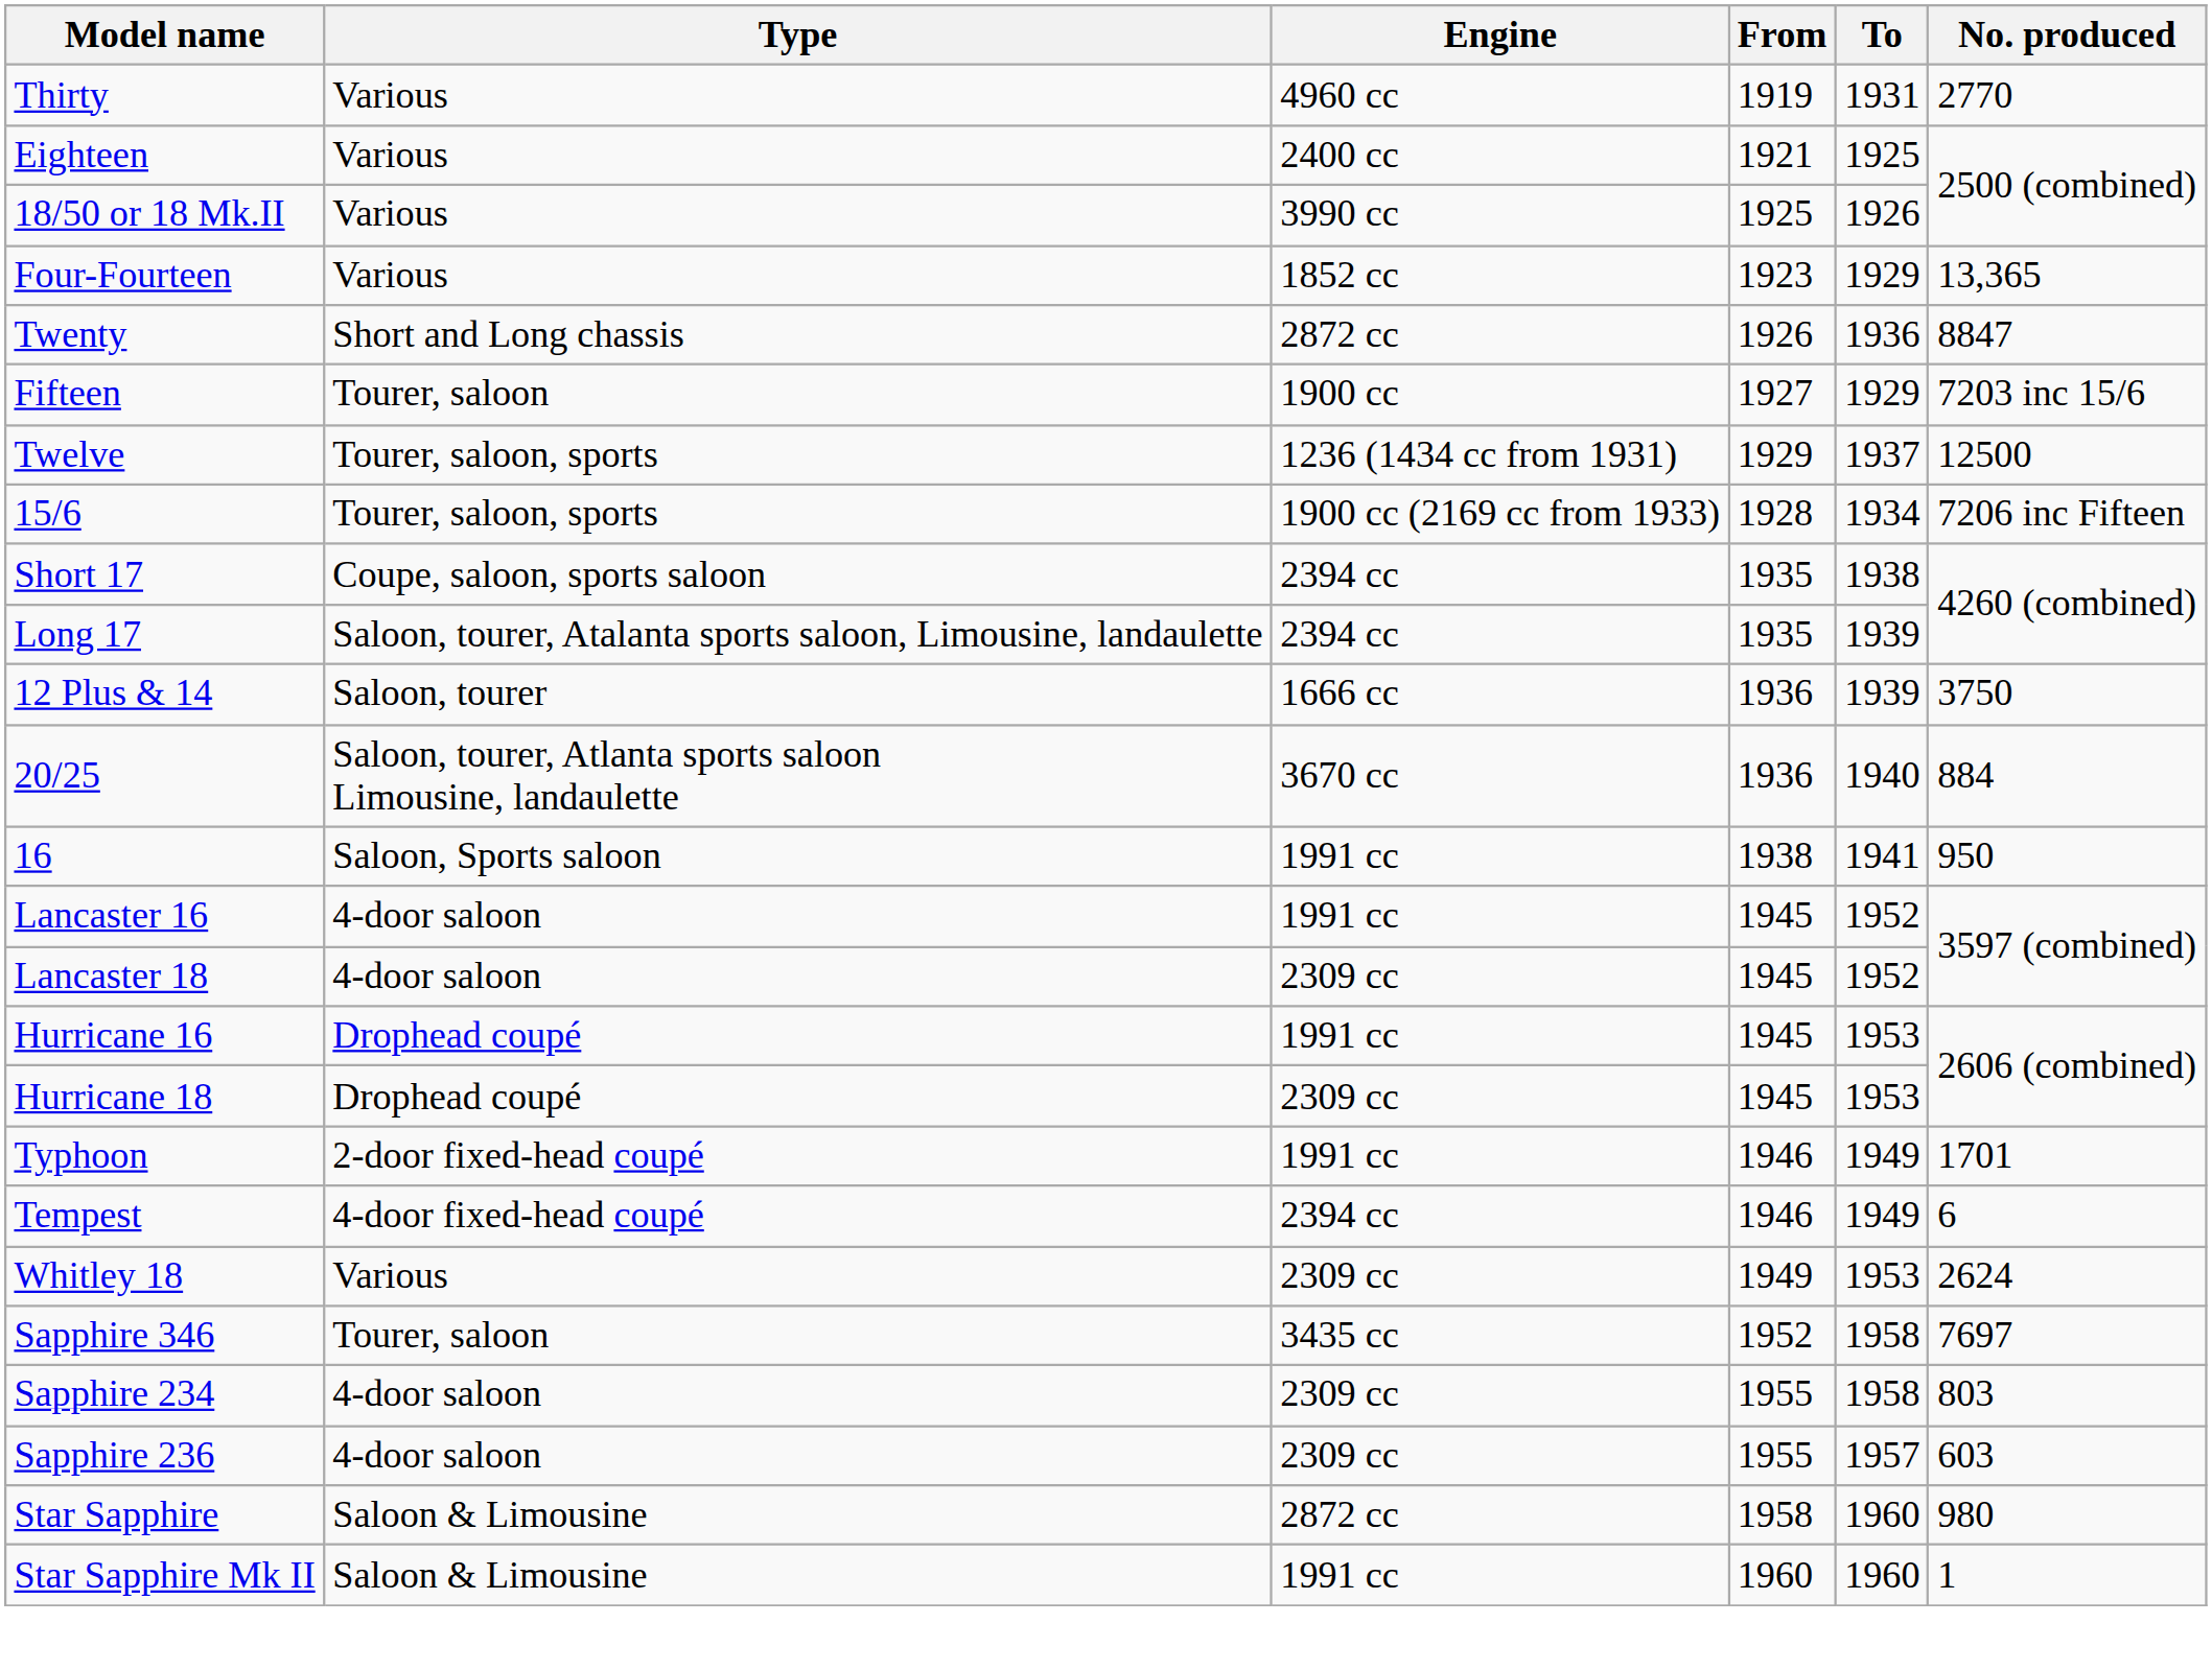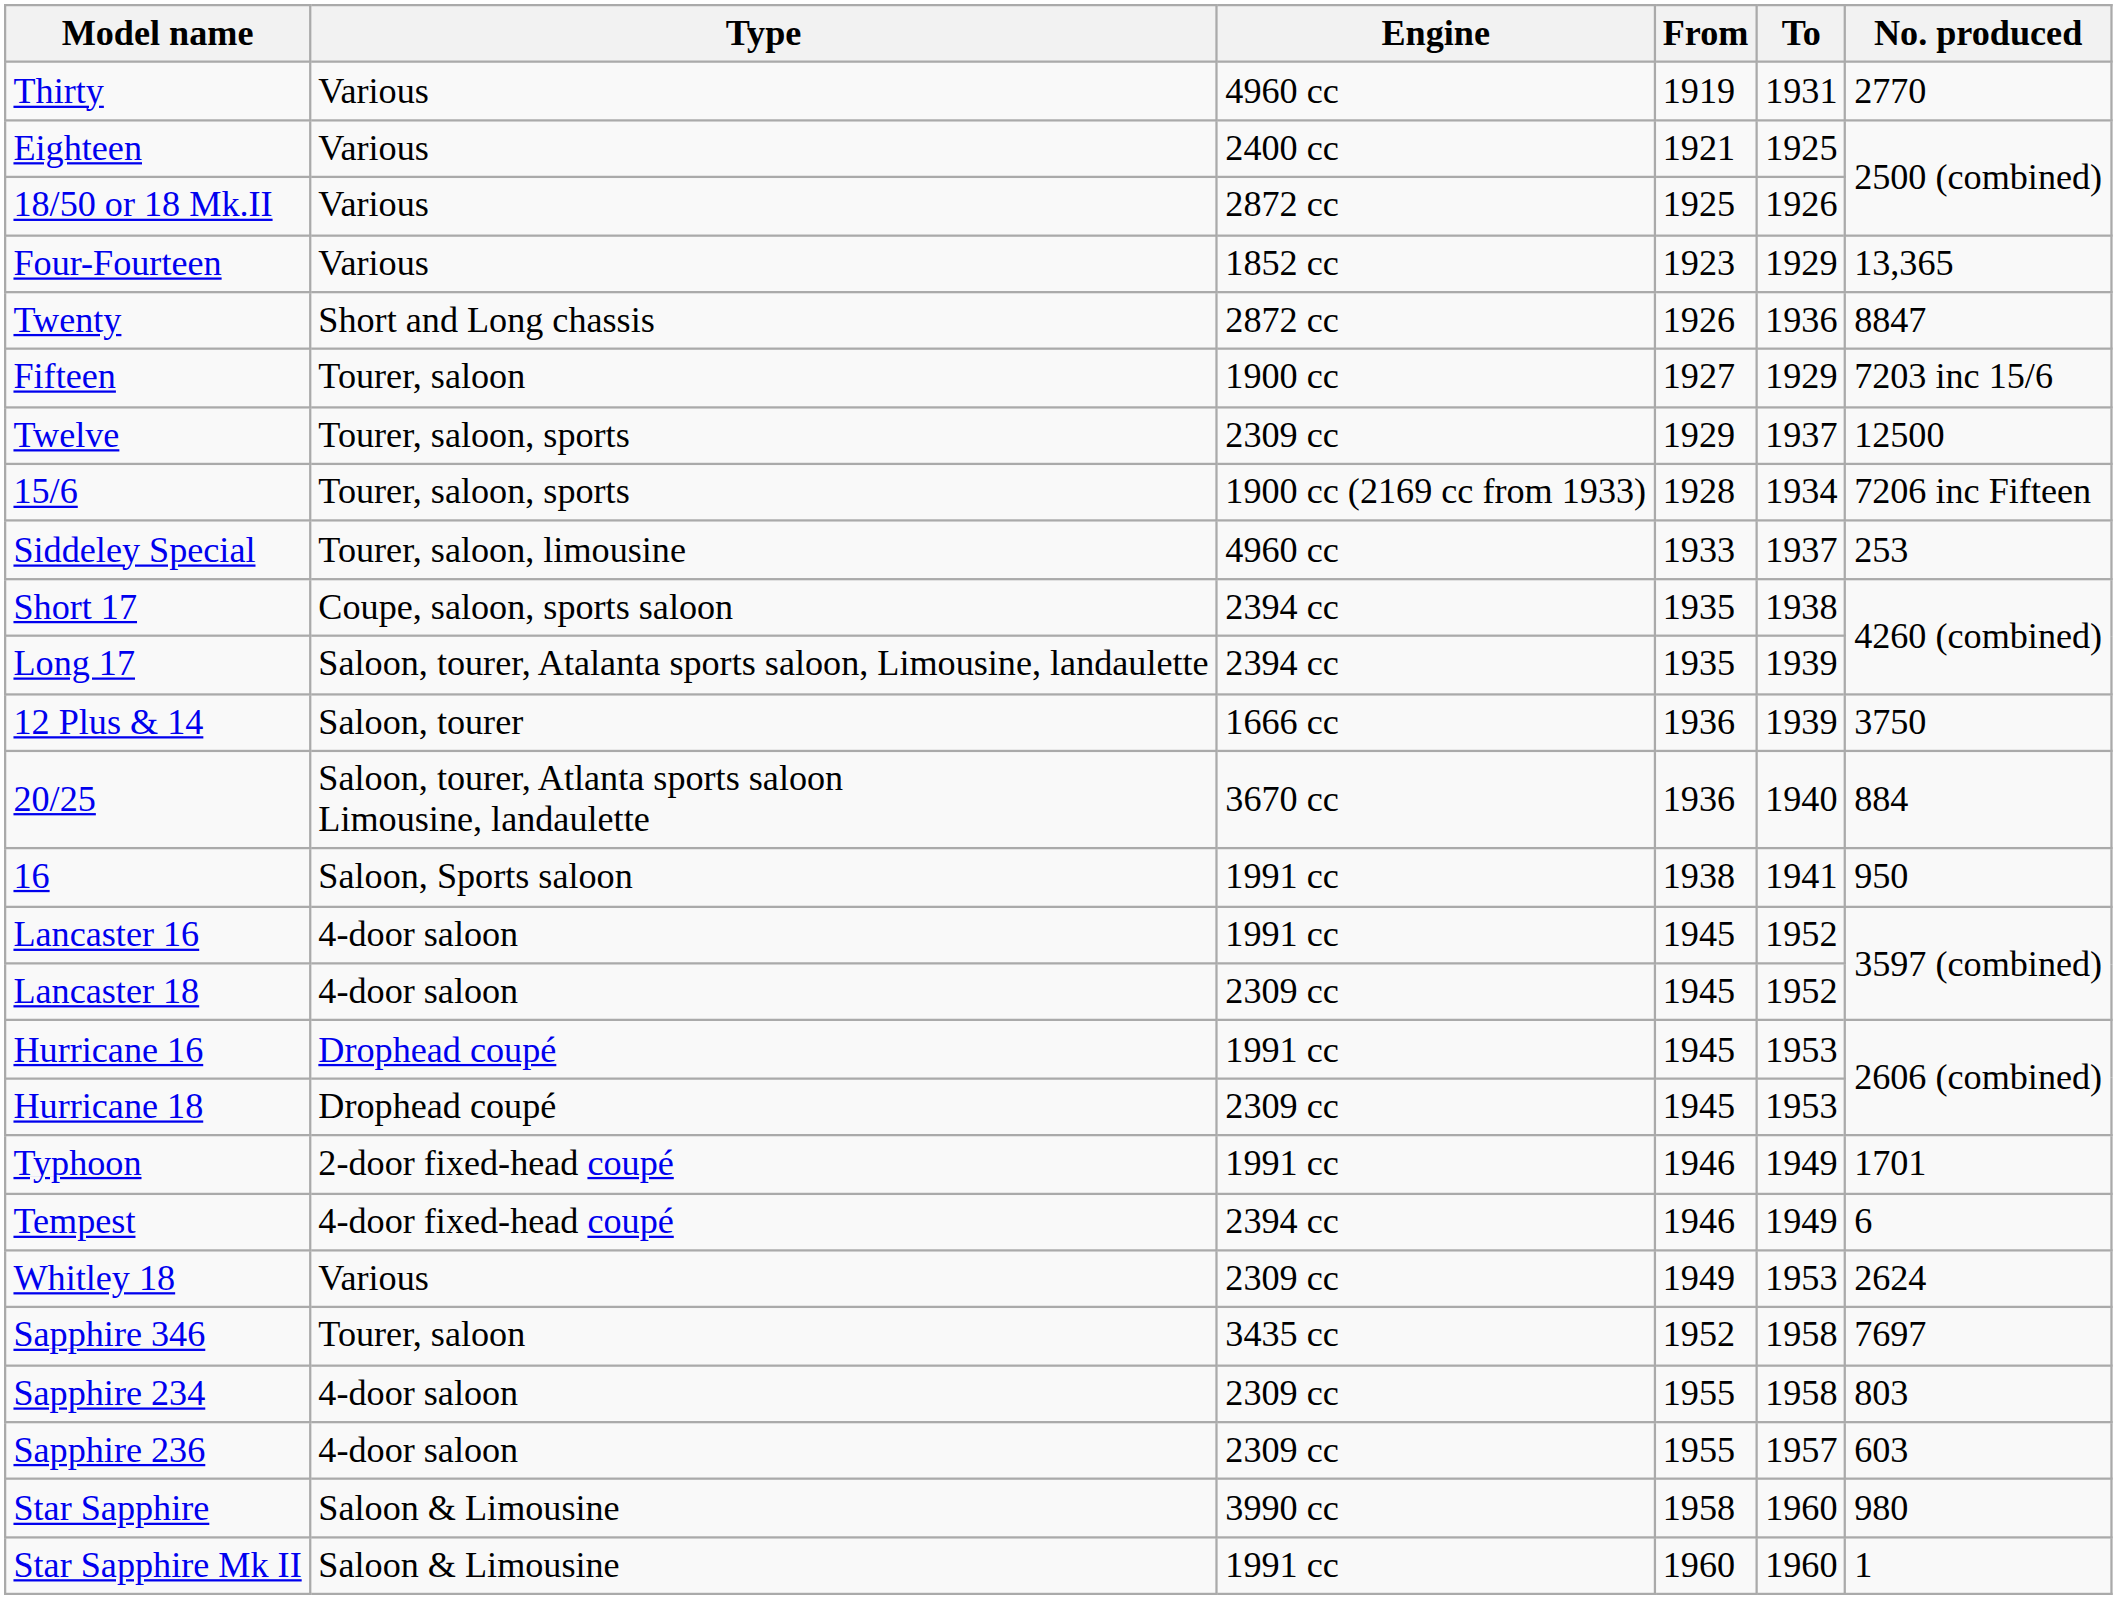 <table class="wikitable">
 <tr>
 <th>Model name</th>
 <th>Type</th>
 <th>Engine</th>
 <th>From</th>
 <th>To</th>
 <th>No. produced</th>
 </tr>
 <tr>
 <td><a href='#'>Thirty</a></td>
 <td>Various</td>
 <td>4960 cc</td>
 <td>1919</td>
 <td>1931</td>
 <td>2770</td>
 </tr>
 <tr>
 <td><a href='#'>Eighteen</a></td>
 <td>Various</td>
 <td>2400 cc</td>
 <td>1921</td>
 <td>1925</td>
 <td rowspan="2">2500 (combined)</td>
 </tr>
 <tr>
 <td><a href='#'>18/50 or 18 Mk.II</a></td>
 <td>Various</td>
-<td>3990 cc</td>
+<td>2872 cc</td>
 <td>1925</td>
 <td>1926</td>
 </tr>
 <tr>
 <td><a href='#'>Four-Fourteen</a></td>
 <td>Various</td>
 <td>1852 cc</td>
 <td>1923</td>
 <td>1929</td>
 <td>13,365</td>
 </tr>
 <tr>
 <td><a href='#'>Twenty</a></td>
 <td>Short and Long chassis</td>
 <td>2872 cc</td>
 <td>1926</td>
 <td>1936</td>
 <td>8847</td>
 </tr>
 <tr>
 <td><a href='#'>Fifteen</a></td>
 <td>Tourer, saloon</td>
 <td>1900 cc</td>
 <td>1927</td>
 <td>1929</td>
 <td>7203 inc 15/6</td>
 </tr>
 <tr>
 <td><a href='#'>Twelve</a></td>
 <td>Tourer, saloon, sports</td>
-<td>1236 (1434 cc from 1931)</td>
+<td>2309 cc</td>
 <td>1929</td>
 <td>1937</td>
 <td>12500</td>
 </tr>
 <tr>
 <td><a href='#'>15/6</a></td>
 <td>Tourer, saloon, sports</td>
 <td>1900 cc (2169 cc from 1933)</td>
 <td>1928</td>
 <td>1934</td>
 <td>7206 inc Fifteen</td>
+</tr>
+<tr>
+<td><a href='#'>Siddeley Special</a></td>
+<td>Tourer, saloon, limousine</td>
+<td>4960 cc</td>
+<td>1933</td>
+<td>1937</td>
+<td>253</td>
 </tr>
 <tr>
 <td><a href='#'>Short 17</a></td>
 <td>Coupe, saloon, sports saloon</td>
 <td>2394 cc</td>
 <td>1935</td>
 <td>1938</td>
 <td rowspan="2">4260 (combined)</td>
 </tr>
 <tr>
 <td><a href='#'>Long 17</a></td>
 <td>Saloon, tourer, Atalanta sports saloon, Limousine, landaulette</td>
 <td>2394 cc</td>
 <td>1935</td>
 <td>1939</td>
 </tr>
 <tr>
 <td><a href='#'>12 Plus & 14</a></td>
 <td>Saloon, tourer</td>
 <td>1666 cc</td>
 <td>1936</td>
 <td>1939</td>
 <td>3750</td>
 </tr>
 <tr>
 <td><a href='#'>20/25</a></td>
 <td>Saloon, tourer, Atlanta sports saloon<br>Limousine, landaulette</td>
 <td>3670 cc</td>
 <td>1936</td>
 <td>1940</td>
 <td>884</td>
 </tr>
 <tr>
 <td><a href='#'>16</a></td>
 <td>Saloon, Sports saloon</td>
 <td>1991 cc</td>
 <td>1938</td>
 <td>1941</td>
 <td>950</td>
 </tr>
 <tr>
 <td><a href='#'>Lancaster 16</a></td>
 <td>4-door saloon</td>
 <td>1991 cc</td>
 <td>1945</td>
 <td>1952</td>
 <td rowspan="2">3597 (combined)</td>
 </tr>
 <tr>
 <td><a href='#'>Lancaster 18</a></td>
 <td>4-door saloon</td>
 <td>2309 cc</td>
 <td>1945</td>
 <td>1952</td>
 </tr>
 <tr>
 <td><a href='#'>Hurricane 16</a></td>
 <td><a href='#'>Drophead coupé</a></td>
 <td>1991 cc</td>
 <td>1945</td>
 <td>1953</td>
 <td rowspan="2">2606 (combined)</td>
 </tr>
 <tr>
 <td><a href='#'>Hurricane 18</a></td>
 <td>Drophead coupé</td>
 <td>2309 cc</td>
 <td>1945</td>
 <td>1953</td>
 </tr>
 <tr>
 <td><a href='#'>Typhoon</a></td>
 <td>2-door fixed-head <a href='#'>coupé</a></td>
 <td>1991 cc</td>
 <td>1946</td>
 <td>1949</td>
 <td>1701</td>
 </tr>
 <tr>
 <td><a href='#'>Tempest</a></td>
 <td>4-door fixed-head <a href='#'>coupé</a></td>
 <td>2394 cc</td>
 <td>1946</td>
 <td>1949</td>
 <td>6</td>
 </tr>
 <tr>
 <td><a href='#'>Whitley 18</a></td>
 <td>Various</td>
 <td>2309 cc</td>
 <td>1949</td>
 <td>1953</td>
 <td>2624</td>
 </tr>
 <tr>
 <td><a href='#'>Sapphire 346</a></td>
 <td>Tourer, saloon</td>
 <td>3435 cc</td>
 <td>1952</td>
 <td>1958</td>
 <td>7697</td>
 </tr>
 <tr>
 <td><a href='#'>Sapphire 234</a></td>
 <td>4-door saloon</td>
 <td>2309 cc</td>
 <td>1955</td>
 <td>1958</td>
 <td>803</td>
 </tr>
 <tr>
 <td><a href='#'>Sapphire 236</a></td>
 <td>4-door saloon</td>
 <td>2309 cc</td>
 <td>1955</td>
 <td>1957</td>
 <td>603</td>
 </tr>
 <tr>
 <td><a href='#'>Star Sapphire</a></td>
 <td>Saloon & Limousine</td>
-<td>2872 cc</td>
+<td>3990 cc</td>
 <td>1958</td>
 <td>1960</td>
 <td>980</td>
 </tr>
 <tr>
 <td><a href='#'>Star Sapphire Mk II</a></td>
 <td>Saloon & Limousine</td>
 <td>1991 cc</td>
 <td>1960</td>
 <td>1960</td>
 <td>1</td>
 </tr>
 </table>
